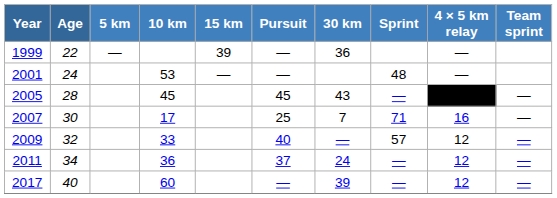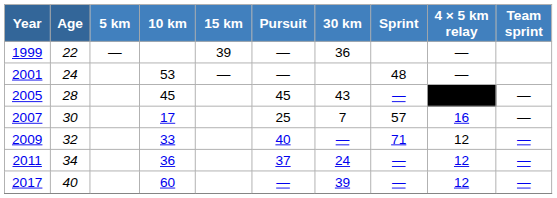 <table class="wikitable" style="font-size:95%; text-align:center; border:grey solid 1px; border-collapse:collapse; background:#ffffff;">
 <tr>
 <th style="background-color:#369; color:white; width:60px;"> Year </th>
 <th style="background-color:#369; color:white; width:40px;"> Age </th>
 <th style="background-color:#4180be; color:white; width:75px;"> 5 km </th>
 <th style="background-color:#4180be; color:white; width:75px;"> 10 km </th>
 <th style="background-color:#4180be; color:white; width:75px;"> 15 km </th>
 <th style="background-color:#4180be; color:white; width:75px;"> Pursuit </th>
 <th style="background-color:#4180be; color:white; width:75px;"> 30 km </th>
 <th style="background-color:#4180be; color:white; width:75px;"> Sprint </th>
 <th style="background-color:#4180be; color:white; width:75px;"> 4 × 5 km <br> relay </th>
 <th style="background-color:#4180be; color:white; width:75px;"> Team <br> sprint </th>
 </tr>
 <tr>
 <td><a href='#'>1999</a></td>
 <td><em>22</em></td>
 <td>—</td>
 <td></td>
 <td>39</td>
 <td>—</td>
 <td>36</td>
 <td></td>
 <td>—</td>
 <td></td>
 </tr>
 <tr>
 <td><a href='#'>2001</a></td>
 <td><em>24</em></td>
 <td></td>
 <td>53</td>
 <td>—</td>
 <td>—</td>
 <td></td>
 <td>48</td>
 <td>—</td>
 <td></td>
 </tr>
 <tr>
 <td><a href='#'>2005</a></td>
 <td><em>28</em></td>
 <td></td>
 <td>45</td>
 <td></td>
 <td>45</td>
 <td>43</td>
 <td><a href='#'>—</a></td>
 <td style="background:#000000; color:white;"></td>
 <td>—</td>
 </tr>
 <tr>
 <td><a href='#'>2007</a></td>
 <td><em>30</em></td>
 <td></td>
 <td><a href='#'>17</a></td>
 <td></td>
 <td>25</td>
 <td>7</td>
-<td><a href='#'>71</a></td>
+<td>57</td>
 <td><a href='#'>16</a></td>
 <td>—</td>
 </tr>
 <tr>
 <td><a href='#'>2009</a></td>
 <td><em>32</em></td>
 <td></td>
 <td><a href='#'>33</a></td>
 <td></td>
 <td><a href='#'>40</a></td>
 <td><a href='#'>—</a></td>
-<td>57</td>
+<td><a href='#'>71</a></td>
 <td>12</td>
 <td><a href='#'>—</a></td>
 </tr>
 <tr>
 <td><a href='#'>2011</a></td>
 <td><em>34</em></td>
 <td></td>
 <td><a href='#'>36</a></td>
 <td></td>
 <td><a href='#'>37</a></td>
 <td><a href='#'>24</a></td>
 <td><a href='#'>—</a></td>
 <td><a href='#'>12</a></td>
 <td><a href='#'>—</a></td>
 </tr>
 <tr>
 <td><a href='#'>2017</a></td>
 <td><em>40</em></td>
 <td></td>
 <td><a href='#'>60</a></td>
 <td></td>
 <td><a href='#'>—</a></td>
 <td><a href='#'>39</a></td>
 <td><a href='#'>—</a></td>
 <td><a href='#'>12</a></td>
 <td><a href='#'>—</a></td>
 </tr>
 <tr>
 </tr>
 </table>
